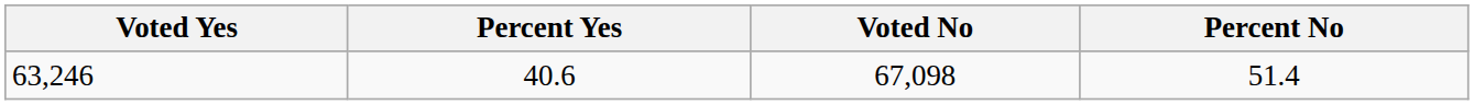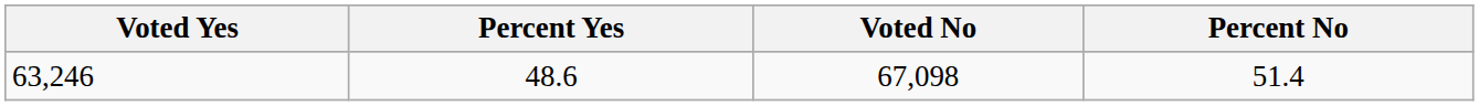 <table class="wikitable" width="50%">
 <tr bgcolor="#eeeeee">
 <th>Voted Yes</th>
 <th>Percent Yes</th>
 <th>Voted No</th>
 <th>Percent No</th>
 </tr>
 <tr align="center">
 <td align="left">63,246</td>
-<td>40.6</td>
+<td>48.6</td>
 <td>67,098</td>
 <td>51.4</td>
 </tr>
 </table>
